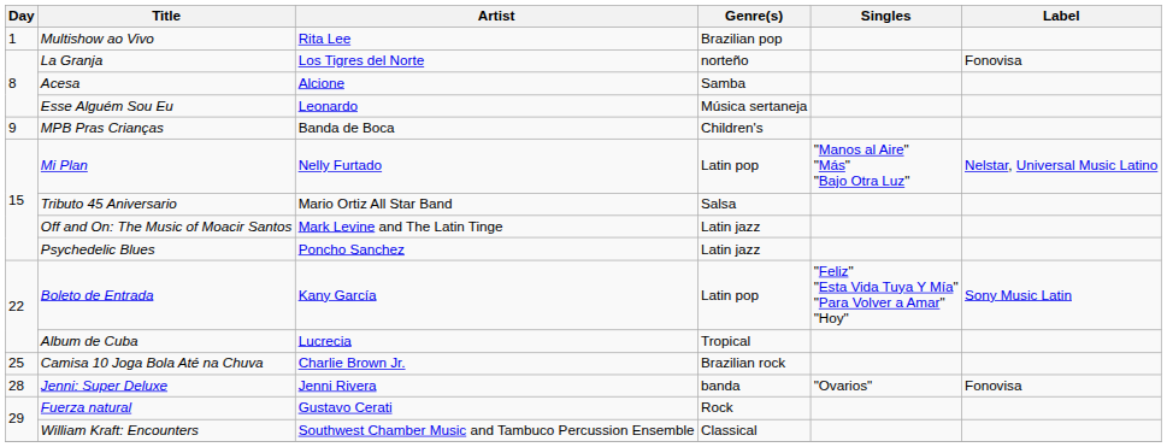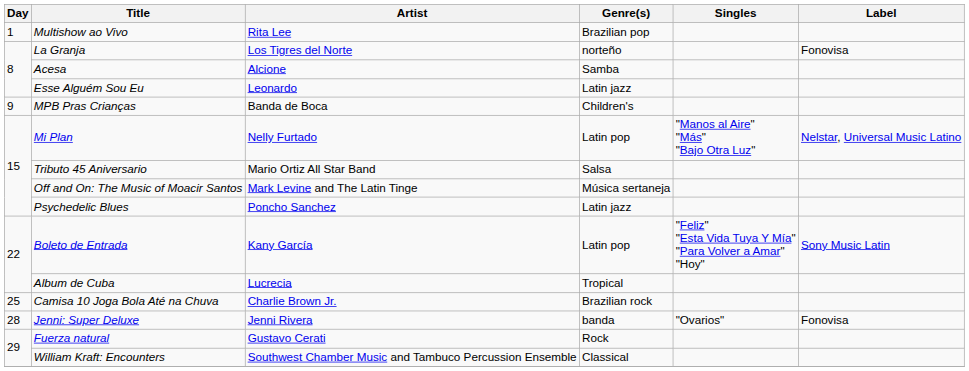 <table class="wikitable sortable" style="text-align: left;">
 <tr>
 <th>Day</th>
 <th>Title</th>
 <th>Artist</th>
 <th>Genre(s)</th>
 <th>Singles</th>
 <th>Label</th>
 </tr>
 <tr>
 <td>1</td>
 <td><em>Multishow ao Vivo</em></td>
 <td><a href='#'>Rita Lee</a></td>
 <td>Brazilian pop</td>
 <td></td>
 <td></td>
 </tr>
 <tr>
 <td rowspan="3">8</td>
 <td><em>La Granja</em></td>
 <td><a href='#'>Los Tigres del Norte</a></td>
 <td>norteño</td>
 <td></td>
 <td>Fonovisa</td>
 </tr>
 <tr>
 <td><em>Acesa</em></td>
 <td><a href='#'>Alcione</a></td>
 <td>Samba</td>
 <td></td>
 <td></td>
 </tr>
 <tr>
 <td><em>Esse Alguém Sou Eu</em></td>
 <td><a href='#'>Leonardo</a></td>
-<td>Música sertaneja</td>
+<td>Latin jazz</td>
 <td></td>
 <td></td>
 </tr>
 <tr>
 <td>9</td>
 <td><em>MPB Pras Crianças</em></td>
 <td>Banda de Boca</td>
 <td>Children's</td>
 <td></td>
 <td></td>
 </tr>
 <tr>
 <td rowspan="4">15</td>
 <td><em><a href='#'>Mi Plan</a></em></td>
 <td><a href='#'>Nelly Furtado</a></td>
 <td>Latin pop</td>
 <td>"<a href='#'>Manos al Aire</a>"<br>"<a href='#'>Más</a>"<br>"<a href='#'>Bajo Otra Luz</a>"</td>
 <td><a href='#'>Nelstar</a>, <a href='#'>Universal Music Latino</a></td>
 </tr>
 <tr>
 <td><em> Tributo 45 Aniversario</em></td>
 <td>Mario Ortiz All Star Band</td>
 <td>Salsa</td>
 <td></td>
 <td></td>
 </tr>
 <tr>
 <td><em>Off and On: The Music of Moacir Santos</em></td>
 <td><a href='#'>Mark Levine</a> and The Latin Tinge</td>
-<td>Latin jazz</td>
+<td>Música sertaneja</td>
 <td></td>
 <td></td>
 </tr>
 <tr>
 <td><em>Psychedelic Blues</em></td>
 <td><a href='#'>Poncho Sanchez</a></td>
 <td>Latin jazz</td>
 <td></td>
 <td></td>
 </tr>
 <tr>
 <td rowspan="2">22</td>
 <td><em><a href='#'>Boleto de Entrada</a></em></td>
 <td><a href='#'>Kany García</a></td>
 <td>Latin pop</td>
 <td>"<a href='#'>Feliz</a>"<br>"<a href='#'>Esta Vida Tuya Y Mía</a>"<br>"<a href='#'>Para Volver a Amar</a>"<br>"Hoy"</td>
 <td><a href='#'>Sony Music Latin</a></td>
 </tr>
 <tr>
 <td><em>Album de Cuba</em></td>
 <td><a href='#'>Lucrecia</a></td>
 <td>Tropical</td>
 <td></td>
 <td></td>
 </tr>
 <tr>
 <td>25</td>
 <td><em>Camisa 10 Joga Bola Até na Chuva</em></td>
 <td><a href='#'>Charlie Brown Jr.</a></td>
 <td>Brazilian rock</td>
 <td></td>
 <td></td>
 </tr>
 <tr>
 <td>28</td>
 <td><em><a href='#'>Jenni: Super Deluxe</a></em></td>
 <td><a href='#'>Jenni Rivera</a></td>
 <td>banda</td>
 <td>"Ovarios"</td>
 <td>Fonovisa</td>
 </tr>
 <tr>
 <td rowspan="2">29</td>
 <td><em><a href='#'>Fuerza natural</a></em></td>
 <td><a href='#'>Gustavo Cerati</a></td>
 <td>Rock</td>
 <td></td>
 <td></td>
 </tr>
 <tr>
 <td><em>William Kraft: Encounters</em></td>
 <td><a href='#'>Southwest Chamber Music</a> and Tambuco Percussion Ensemble</td>
 <td>Classical</td>
 <td></td>
 <td></td>
 </tr>
 <tr>
 </tr>
 </table>
